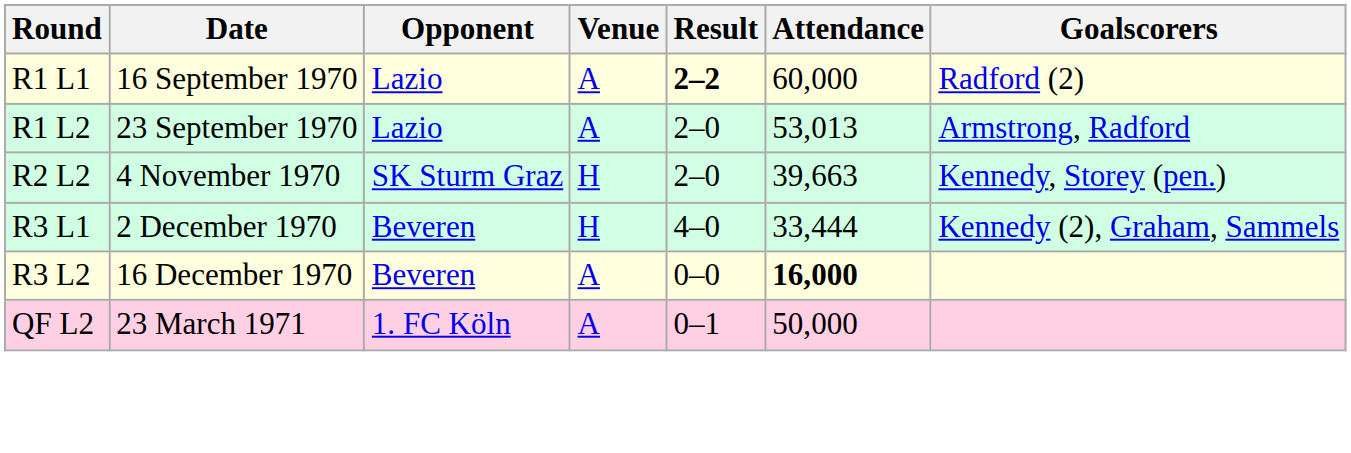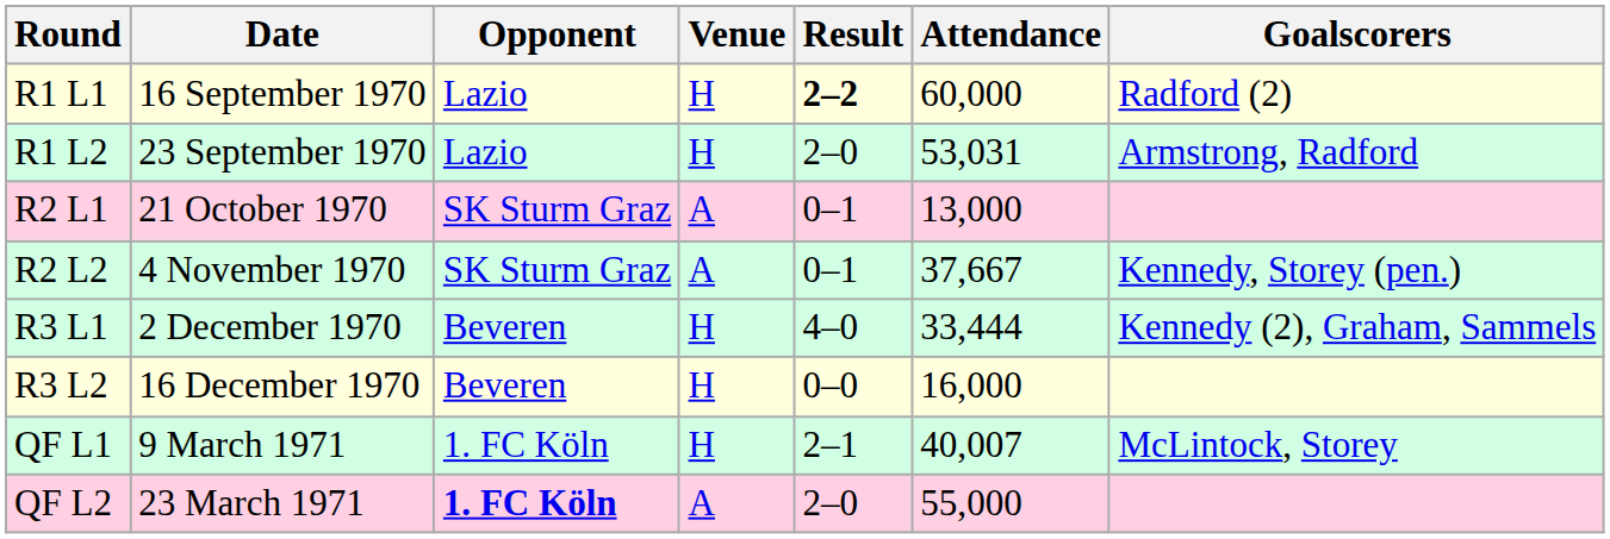 <table class="wikitable">
 <tr>
 <th>Round</th>
 <th>Date</th>
 <th>Opponent</th>
 <th>Venue</th>
 <th>Result</th>
 <th>Attendance</th>
 <th>Goalscorers</th>
 </tr>
 <tr style="background-color: #ffffdd;">
 <td>R1 L1</td>
 <td>16 September 1970</td>
 <td> <a href='#'>Lazio</a></td>
-<td><a href='#'>A</a></td>
+<td><a href='#'>H</a></td>
 <td><strong>2–2</strong></td>
 <td>60,000</td>
 <td><a href='#'>Radford</a> (2)</td>
 </tr>
 <tr style="background-color: #d0ffe3;">
 <td>R1 L2</td>
 <td>23 September 1970</td>
 <td> <a href='#'>Lazio</a></td>
+<td><a href='#'>H</a></td>
+<td>2–0</td>
+<td>53,031</td>
+<td><a href='#'>Armstrong</a>, <a href='#'>Radford</a></td>
+</tr>
+<tr style="background-color: #ffd0e3;">
+<td>R2 L1</td>
+<td>21 October 1970</td>
+<td> <a href='#'>SK Sturm Graz</a></td>
 <td><a href='#'>A</a></td>
-<td>2–0</td>
-<td>53,013</td>
-<td><a href='#'>Armstrong</a>, <a href='#'>Radford</a></td>
+<td>0–1</td>
+<td>13,000</td>
+<td></td>
 </tr>
 <tr style="background-color: #d0ffe3;">
 <td>R2 L2</td>
 <td>4 November 1970</td>
 <td> <a href='#'>SK Sturm Graz</a></td>
-<td><a href='#'>H</a></td>
-<td>2–0</td>
-<td>39,663</td>
+<td><a href='#'>A</a></td>
+<td>0–1</td>
+<td>37,667</td>
 <td><a href='#'>Kennedy</a>, <a href='#'>Storey</a> (<a href='#'>pen.</a>)</td>
 </tr>
 <tr style="background-color: #d0ffe3;">
 <td>R3 L1</td>
 <td>2 December 1970</td>
 <td> <a href='#'>Beveren</a></td>
 <td><a href='#'>H</a></td>
 <td>4–0</td>
 <td>33,444</td>
 <td><a href='#'>Kennedy</a> (2), <a href='#'>Graham</a>, <a href='#'>Sammels</a></td>
 </tr>
 <tr style="background-color: #ffffdd;">
 <td>R3 L2</td>
 <td>16 December 1970</td>
 <td> <a href='#'>Beveren</a></td>
-<td><a href='#'>A</a></td>
+<td><a href='#'>H</a></td>
 <td>0–0</td>
-<td><strong>16,000</strong></td>
+<td>16,000</td>
 <td></td>
+</tr>
+<tr style="background-color: #d0ffe3;">
+<td>QF L1</td>
+<td>9 March 1971</td>
+<td> <a href='#'>1. FC Köln</a></td>
+<td><a href='#'>H</a></td>
+<td>2–1</td>
+<td>40,007</td>
+<td><a href='#'>McLintock</a>, <a href='#'>Storey</a></td>
 </tr>
 <tr style="background-color:  #ffd0e3;">
 <td>QF L2</td>
 <td>23 March 1971</td>
-<td> <a href='#'>1. FC Köln</a></td>
+<td><strong> <a href='#'>1. FC Köln</a></strong></td>
 <td><a href='#'>A</a></td>
-<td>0–1</td>
-<td>50,000</td>
+<td>2–0</td>
+<td>55,000</td>
 <td></td>
 </tr>
 </table>
